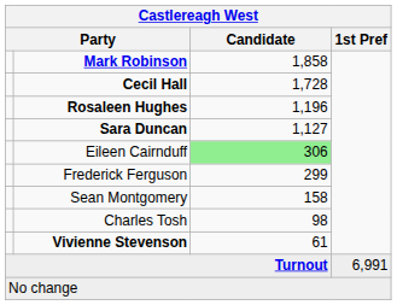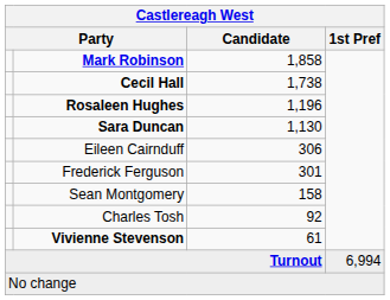 <table class="wikitable">
 <tr>
 <th colspan="4" align="center"><a href='#'>Castlereagh West</a></th>
 </tr>
 <tr>
 <th colspan="2" align="center" width=200>Party</th>
 <th width=150>Candidate</th>
 <th width=60>1st Pref</th>
 </tr>
 <tr>
 <td></td>
 <td align="right"><strong><a href='#'>Mark Robinson</a></strong></td>
 <td align="right">1,858</td>
 </tr>
 <tr>
 <td></td>
 <td align="right"><strong>Cecil Hall</strong></td>
-<td align="right">1,728</td>
+<td align="right">1,738</td>
 </tr>
 <tr>
 <td></td>
 <td align="right"><strong>Rosaleen Hughes</strong></td>
 <td align="right">1,196</td>
 </tr>
 <tr>
 <td></td>
 <td align="right"><strong>Sara Duncan</strong></td>
-<td align="right">1,127</td>
+<td align="right">1,130</td>
 </tr>
 <tr>
 <td></td>
 <td align="right">Eileen Cairnduff</td>
-<td align="right" style="background: lightgreen;">306</td>
+<td align="right">306</td>
 </tr>
 <tr>
 <td></td>
 <td align="right">Frederick Ferguson</td>
-<td align="right">299</td>
+<td align="right">301</td>
 </tr>
 <tr>
 <td></td>
 <td align="right">Sean Montgomery</td>
 <td align="right">158</td>
 </tr>
 <tr>
 <td></td>
 <td align="right">Charles Tosh</td>
-<td align="right">98</td>
+<td align="right">92</td>
 </tr>
 <tr>
 <td></td>
 <td align="right"><strong>Vivienne Stevenson</strong></td>
 <td align="right">61</td>
 </tr>
 <tr bgcolor="EEEEEE">
 <td colspan=3 align="right"><strong><a href='#'>Turnout</a></strong></td>
-<td align="right">6,991</td>
+<td align="right">6,994</td>
 </tr>
 <tr>
 <td colspan=4 bgcolor="EEEEEE">No change</td>
 </tr>
 </table>
